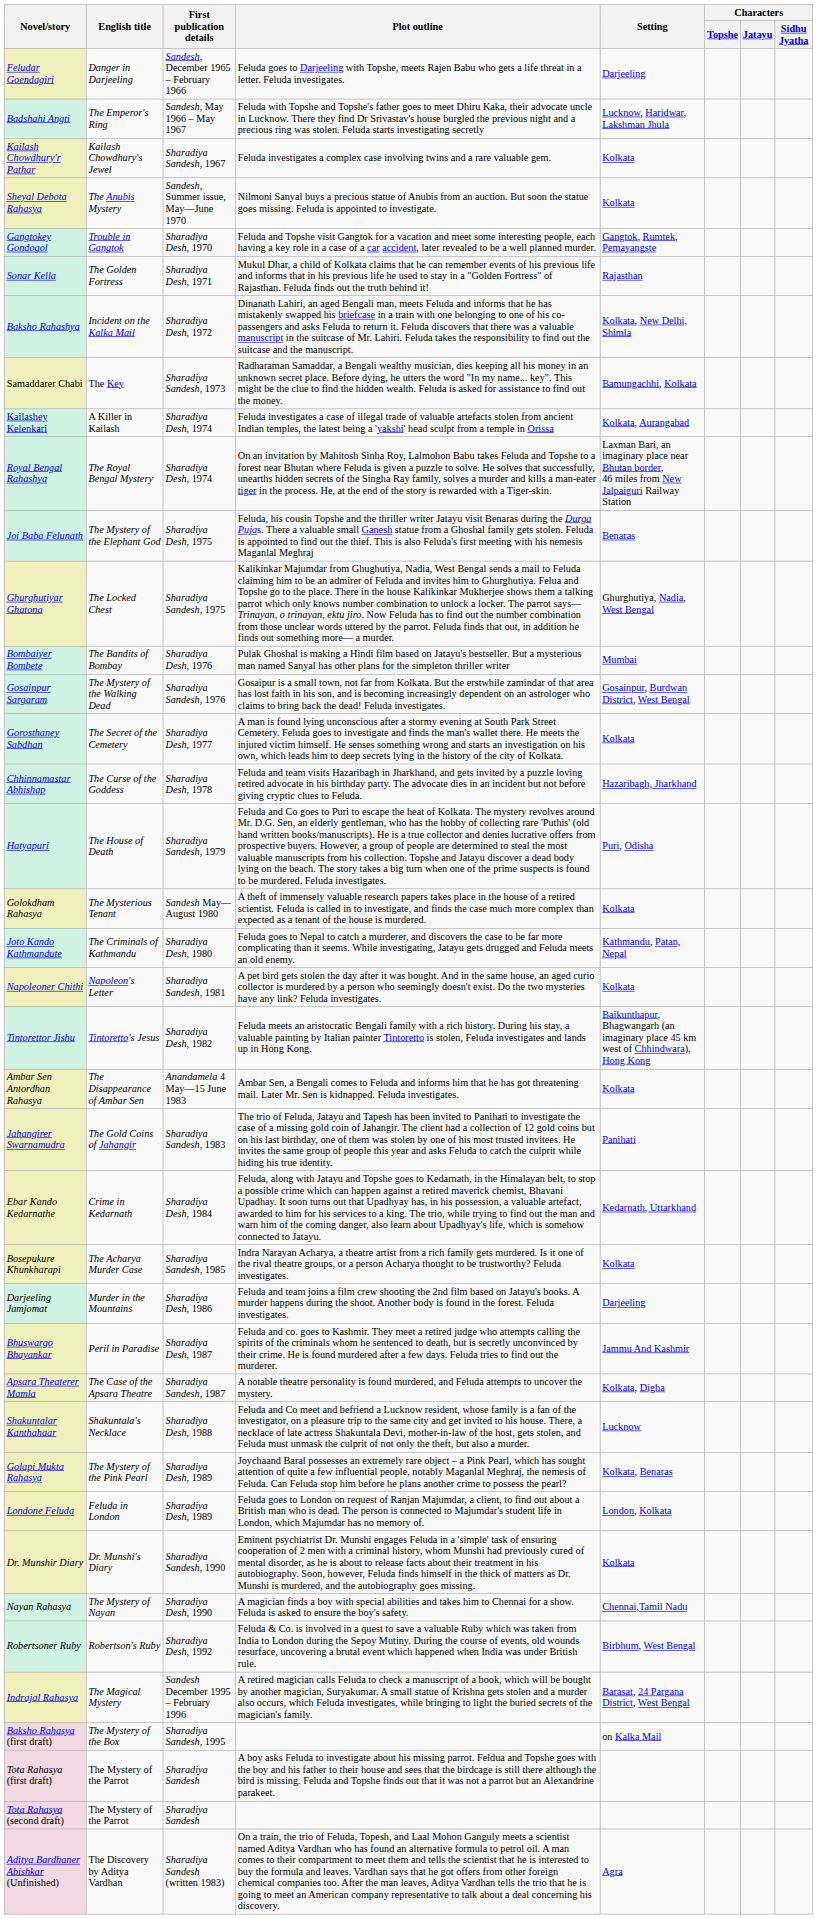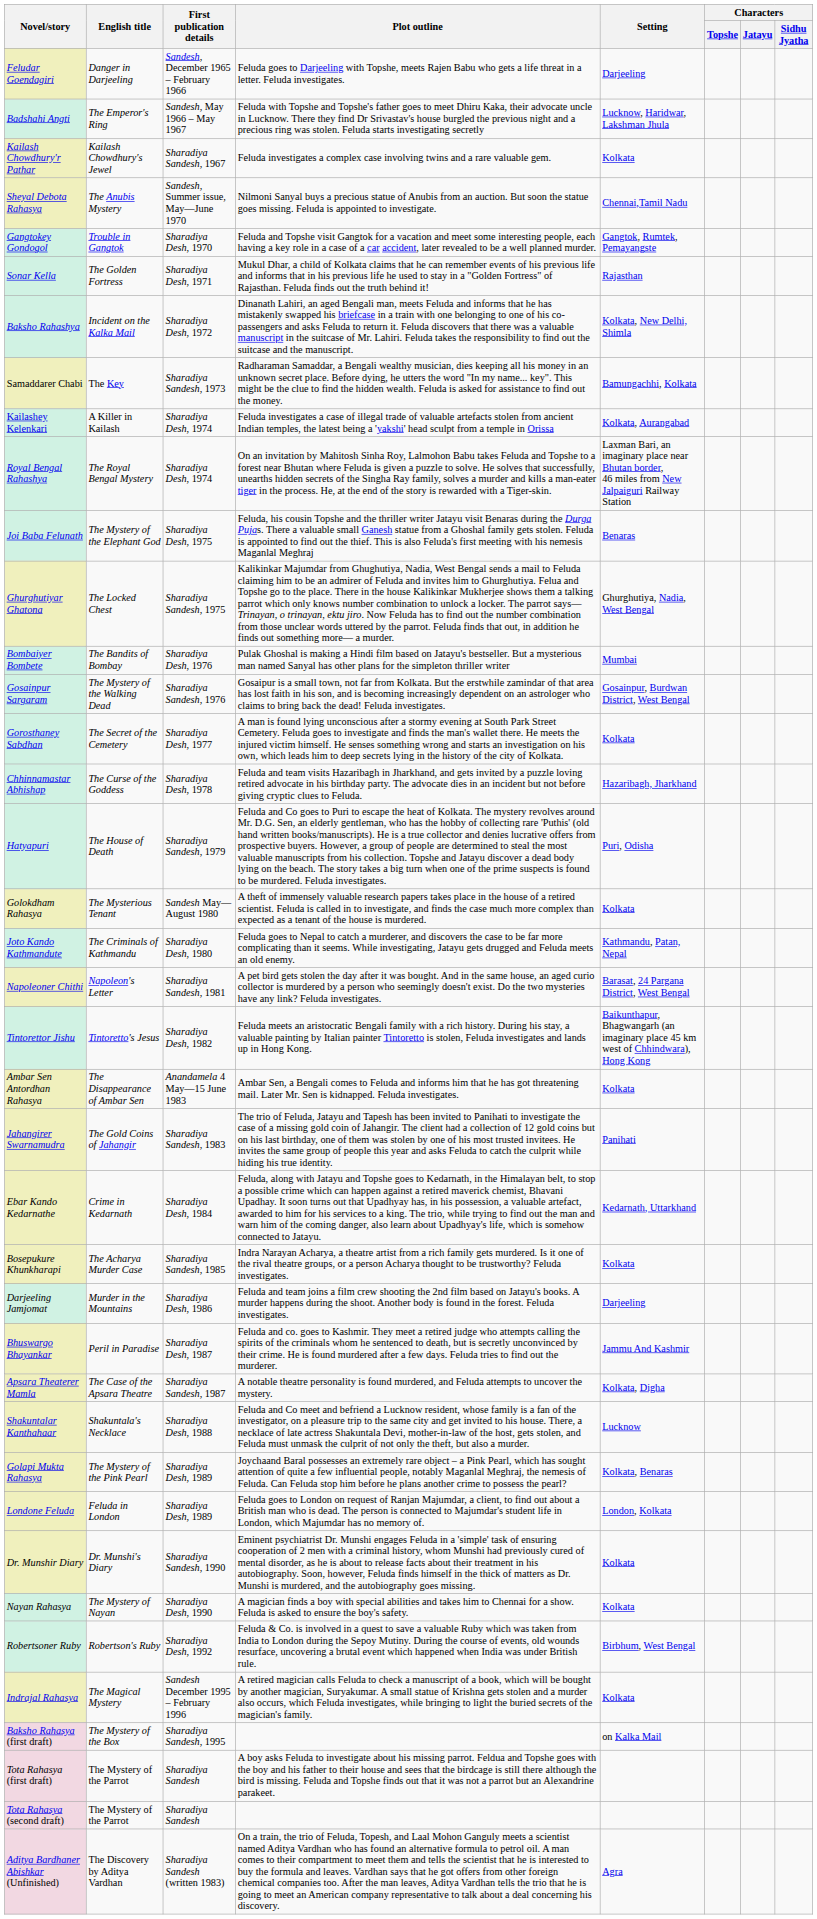 <table class="wikitable sortable" style="width: 100%;">
 <tr>
 <th rowspan="2">Novel/story</th>
 <th rowspan="2">English title</th>
 <th rowspan="2">First publication details</th>
 <th rowspan="2">Plot outline</th>
 <th rowspan="2">Setting</th>
 <th colspan="3">Characters</th>
 </tr>
 <tr>
 <th><a href='#'>Topshe</a></th>
 <th><a href='#'>Jatayu</a></th>
 <th><a href='#'>Sidhu Jyatha</a></th>
 </tr>
 <tr>
 <td style="background:#F0F0BD;"><em><a href='#'>Feludar Goendagiri</a></em></td>
 <td><em>Danger in Darjeeling</em></td>
 <td><em><a href='#'>Sandesh</a></em>, December 1965 – February 1966</td>
 <td>Feluda goes to <a href='#'>Darjeeling</a> with Topshe, meets Rajen Babu who gets a life threat in a letter. Feluda investigates.</td>
 <td><a href='#'>Darjeeling</a></td>
 <td></td>
 <td></td>
 <td></td>
 </tr>
 <tr>
 <td style="background:#D0F2E3;"><em><a href='#'>Badshahi Angti</a></em></td>
 <td><em>The Emperor's Ring</em></td>
 <td><em>Sandesh</em>, May 1966 – May 1967</td>
 <td>Feluda with Topshe and Topshe's father goes to meet Dhiru Kaka, their advocate uncle in Lucknow. There they find Dr Srivastav's house burgled the previous night and a precious ring was stolen. Feluda starts investigating secretly</td>
 <td><a href='#'>Lucknow</a>, <a href='#'>Haridwar</a>, <a href='#'>Lakshman Jhula</a></td>
 <td></td>
 <td></td>
 <td></td>
 </tr>
 <tr>
 <td style="background:#F0F0BD;"><em><a href='#'>Kailash Chowdhury'r Pathar</a></em></td>
 <td><em>Kailash Chowdhury's Jewel</em></td>
 <td><em>Sharadiya Sandesh</em>, 1967</td>
 <td>Feluda investigates a complex case involving twins and a rare valuable gem.</td>
 <td><a href='#'>Kolkata</a></td>
 <td></td>
 <td></td>
 <td></td>
 </tr>
 <tr>
 <td style="background:#F0F0BD;"><em><a href='#'>Sheyal Debota Rahasya</a></em></td>
 <td><em>The <a href='#'>Anubis</a> Mystery</em></td>
 <td><em>Sandesh</em>, Summer issue, May—June 1970</td>
 <td>Nilmoni Sanyal buys a precious statue of Anubis from an auction. But soon the statue goes missing. Feluda is appointed to investigate.</td>
-<td><a href='#'>Kolkata</a></td>
+<td><a href='#'>Chennai,Tamil Nadu</a></td>
 <td></td>
 <td></td>
 <td></td>
 </tr>
 <tr>
 <td style="background:#D0F2E3;"><em><a href='#'>Gangtokey Gondogol</a></em></td>
 <td><em><a href='#'>Trouble in Gangtok</a></em></td>
 <td><em>Sharadiya Desh</em>, 1970</td>
 <td>Feluda and Topshe visit Gangtok for a vacation and meet some interesting people, each having a key role in a case of a <a href='#'>car</a> <a href='#'>accident</a>, later revealed to be a well planned murder.</td>
 <td><a href='#'>Gangtok</a>, <a href='#'>Rumtek</a>, <a href='#'>Pemayangste</a></td>
 <td></td>
 <td></td>
 <td></td>
 </tr>
 <tr>
 <td style="background:#D0F2E3;"><em><a href='#'>Sonar Kella</a></em></td>
 <td><em>The Golden Fortress</em></td>
 <td><em>Sharadiya Desh</em>, 1971</td>
 <td>Mukul Dhar, a child of Kolkata claims that he can remember events of his previous life and informs that in his previous life he used to stay in a "Golden Fortress" of Rajasthan. Feluda finds out the truth behind it!</td>
 <td><a href='#'>Rajasthan</a></td>
 <td></td>
 <td></td>
 <td></td>
 </tr>
 <tr>
 <td style="background:#D0F2E3;"><em><a href='#'>Baksho Rahashya</a></em></td>
 <td><em>Incident on the <a href='#'>Kalka Mail</a></em></td>
 <td><em>Sharadiya Desh</em>, 1972</td>
 <td>Dinanath Lahiri, an aged Bengali man, meets Feluda and informs that he has mistakenly swapped his <a href='#'>briefcase</a> in a train with one belonging to one of his co-passengers and asks Feluda to return it. Feluda discovers that there was a valuable <a href='#'>manuscript</a> in the suitcase of Mr. Lahiri. Feluda takes the responsibility to find out the suitcase and the manuscript.</td>
 <td><a href='#'>Kolkata</a>, <a href='#'>New Delhi, Shimla</a></td>
 <td></td>
 <td></td>
 <td></td>
 </tr>
 <tr>
 <td style="background:#F0F0BD;">Samaddarer Chabi</td>
 <td>The <a href='#'>Key</a></td>
 <td><em>Sharadiya Sandesh</em>, 1973</td>
 <td>Radharaman Samaddar, a Bengali wealthy musician, dies keeping all his money in an unknown secret place. Before dying, he utters the word "In my name... key". This might be the clue to find the hidden wealth. Feluda is asked for assistance to find out the money.</td>
 <td><a href='#'>Bamungachhi</a>, <a href='#'>Kolkata</a></td>
 <td></td>
 <td></td>
 <td></td>
 </tr>
 <tr>
 <td style="background:#D0F2E3;"><a href='#'>Kailashey Kelenkari</a></td>
 <td>A Killer in Kailash</td>
 <td><em>Sharadiya Desh</em>, 1974</td>
 <td>Feluda investigates a case of illegal trade of valuable artefacts stolen from ancient Indian temples, the latest being a '<a href='#'>yakshi</a>' head sculpt from a temple in <a href='#'>Orissa</a></td>
 <td><a href='#'>Kolkata</a>, <a href='#'>Aurangabad</a></td>
 <td></td>
 <td></td>
 <td></td>
 </tr>
 <tr>
 <td style="background:#D0F2E3;"><em><a href='#'>Royal Bengal Rahashya</a></em></td>
 <td><em>The Royal Bengal Mystery</em></td>
 <td><em>Sharadiya Desh</em>, 1974</td>
 <td>On an invitation by Mahitosh Sinha Roy, Lalmohon Babu takes Feluda and Topshe to a forest near Bhutan where Feluda is given a puzzle to solve. He solves that successfully, unearths hidden secrets of the Singha Ray family, solves a murder and kills a man-eater <a href='#'>tiger</a> in the process. He, at the end of the story is rewarded with a Tiger-skin.</td>
 <td>Laxman Bari, an imaginary place near <a href='#'>Bhutan border</a>,<br>46 miles from <a href='#'>New Jalpaiguri</a> Railway Station</td>
 <td></td>
 <td></td>
 <td></td>
 </tr>
 <tr>
 <td style="background:#D0F2E3;"><em><a href='#'>Joi Baba Felunath</a></em></td>
 <td><em>The Mystery of the Elephant God</em></td>
 <td><em>Sharadiya Desh</em>, 1975</td>
 <td>Feluda, his cousin Topshe and the thriller writer Jatayu visit Benaras during the <em><a href='#'>Durga Puja</a></em>s. There a valuable small <a href='#'>Ganesh</a> statue from a Ghoshal family gets stolen. Feluda is appointed to find out the thief. This is also Feluda's first meeting with his nemesis Maganlal Meghraj</td>
 <td><a href='#'>Benaras</a></td>
 <td></td>
 <td></td>
 <td></td>
 </tr>
 <tr>
 <td style="background:#F0F0BD;"><em><a href='#'>Ghurghutiyar Ghatona</a></em></td>
 <td><em>The Locked Chest</em></td>
 <td><em>Sharadiya Sandesh</em>, 1975</td>
 <td>Kalikinkar Majumdar from Ghughutiya, Nadia, West Bengal sends a mail to Feluda claiming him to be an admirer of Feluda and invites him to Ghurghutiya. Felua and Topshe go to the place. There in the house Kalikinkar Mukherjee shows them a talking parrot which only knows number combination to unlock a locker. The parrot says— <em>Trinayan, o trinayan, ektu jiro</em>. Now Feluda has to find out the number combination from those unclear words uttered by the parrot. Feluda finds that out, in addition he finds out something more— a murder.</td>
 <td>Ghurghutiya, <a href='#'>Nadia</a>, <a href='#'>West Bengal</a></td>
 <td></td>
 <td></td>
 <td></td>
 </tr>
 <tr>
 <td style="background:#D0F2E3;"><em><a href='#'>Bombaiyer Bombete</a></em></td>
 <td><em>The Bandits of Bombay</em></td>
 <td><em>Sharadiya Desh</em>, 1976</td>
 <td>Pulak Ghoshal is making a Hindi film based on Jatayu's bestseller. But a mysterious man named Sanyal has other plans for the simpleton thriller writer</td>
 <td><a href='#'>Mumbai</a></td>
 <td></td>
 <td></td>
 <td></td>
 </tr>
 <tr>
 <td style="background:#D0F2E3;"><em><a href='#'>Gosainpur Sargaram</a></em></td>
 <td><em>The Mystery of the Walking Dead</em></td>
 <td><em>Sharadiya Sandesh</em>, 1976</td>
 <td>Gosaipur is a small town, not far from Kolkata. But the erstwhile zamindar of that area has lost faith in his son, and is becoming increasingly dependent on an astrologer who claims to bring back the dead! Feluda investigates.</td>
 <td><a href='#'>Gosainpur</a>, <a href='#'>Burdwan District</a>, <a href='#'>West Bengal</a></td>
 <td></td>
 <td></td>
 <td></td>
 </tr>
 <tr>
 <td style="background:#D0F2E3;"><em><a href='#'>Gorosthaney Sabdhan</a></em></td>
 <td><em>The Secret of the Cemetery</em></td>
 <td><em>Sharadiya Desh</em>, 1977</td>
 <td>A man is found lying unconscious after a stormy evening at South Park Street Cemetery. Feluda goes to investigate and finds the man's wallet there. He meets the injured victim himself. He senses something wrong and starts an investigation on his own, which leads him to deep secrets lying in the history of the city of Kolkata.</td>
 <td><a href='#'>Kolkata</a></td>
 <td></td>
 <td></td>
 <td></td>
 </tr>
 <tr>
 <td style="background:#D0F2E3;"><em><a href='#'>Chhinnamastar Abhishap</a></em></td>
 <td><em>The Curse of the Goddess</em></td>
 <td><em>Sharadiya Desh</em>, 1978</td>
 <td>Feluda and team visits Hazaribagh in Jharkhand, and gets invited by a puzzle loving retired advocate in his birthday party. The advocate dies in an incident but not before giving cryptic clues to Feluda.</td>
 <td><a href='#'>Hazaribagh, Jharkhand</a></td>
 <td></td>
 <td></td>
 <td></td>
 </tr>
 <tr>
 <td style="background:#D0F2E3;"><em><a href='#'>Hatyapuri</a></em></td>
 <td><em>The House of Death</em></td>
 <td><em>Sharadiya Sandesh</em>, 1979</td>
 <td>Feluda and Co goes to Puri to escape the heat of Kolkata. The mystery revolves around Mr. D.G. Sen, an elderly gentleman, who has the hobby of collecting rare 'Puthis' (old hand written books/manuscripts). He is a true collector and denies lucrative offers from prospective buyers. However, a group of people are determined to steal the most valuable manuscripts from his collection. Topshe and Jatayu discover a dead body lying on the beach. The story takes a big turn when one of the prime suspects is found to be murdered. Feluda investigates.</td>
 <td><a href='#'>Puri</a>, <a href='#'>Odisha</a></td>
 <td></td>
 <td></td>
 <td></td>
 </tr>
 <tr>
 <td style="background:#F0F0BD;"><em>Golokdham Rahasya</em></td>
 <td><em>The Mysterious Tenant</em></td>
 <td><em>Sandesh</em> May—August 1980</td>
 <td>A theft of immensely valuable research papers takes place in the house of a retired scientist. Feluda is called in to investigate, and finds the case much more complex than expected as a tenant of the house is murdered.</td>
 <td><a href='#'>Kolkata</a></td>
 <td></td>
 <td></td>
 <td></td>
 </tr>
 <tr>
 <td style="background:#D0F2E3;"><em><a href='#'>Joto Kando Kathmandute</a></em></td>
 <td><em>The Criminals of Kathmandu</em></td>
 <td><em>Sharadiya Desh</em>, 1980</td>
 <td>Feluda goes to Nepal to catch a murderer, and discovers the case to be far more complicating than it seems. While investigating, Jatayu gets drugged and Feluda meets an old enemy.</td>
 <td><a href='#'>Kathmandu</a>, <a href='#'>Patan, Nepal</a></td>
 <td></td>
 <td></td>
 <td></td>
 </tr>
 <tr>
 <td style="background:#F0F0BD;"><em><a href='#'>Napoleoner Chithi</a></em></td>
 <td><em><a href='#'>Napoleon</a>'s Letter</em></td>
 <td><em>Sharadiya Sandesh</em>, 1981</td>
 <td>A pet bird gets stolen the day after it was bought. And in the same house, an aged curio collector is murdered by a person who seemingly doesn't exist. Do the two mysteries have any link? Feluda investigates.</td>
-<td><a href='#'>Kolkata</a></td>
+<td><a href='#'>Barasat</a>, <a href='#'>24 Pargana District</a>, <a href='#'>West Bengal</a></td>
 <td></td>
 <td></td>
 <td></td>
 </tr>
 <tr>
 <td style="background:#D0F2E3;"><em><a href='#'>Tintorettor Jishu</a></em></td>
 <td><em><a href='#'>Tintoretto</a>'s Jesus</em></td>
 <td><em>Sharadiya Desh</em>, 1982</td>
 <td>Feluda meets an aristocratic Bengali family with a rich history. During his stay, a valuable painting by Italian painter <a href='#'>Tintoretto</a> is stolen, Feluda investigates and lands up in Hong Kong.</td>
 <td><a href='#'>Baikunthapur</a>, Bhagwangarh (an imaginary place 45 km west of <a href='#'>Chhindwara</a>), <a href='#'>Hong Kong</a></td>
 <td></td>
 <td></td>
 <td></td>
 </tr>
 <tr>
 <td style="background:#F0F0BD;"><em>Ambar Sen Antordhan Rahasya</em></td>
 <td><em>The Disappearance of Ambar Sen</em></td>
 <td><em>Anandamela</em> 4 May—15 June 1983</td>
 <td>Ambar Sen, a Bengali comes to Feluda and informs him that he has got threatening mail. Later Mr. Sen is kidnapped. Feluda investigates.</td>
 <td><a href='#'>Kolkata</a></td>
 <td></td>
 <td></td>
 <td></td>
 </tr>
 <tr>
 <td style="background:#F0F0BD;"><em><a href='#'>Jahangirer Swarnamudra</a></em></td>
 <td><em>The Gold Coins of <a href='#'>Jahangir</a></em></td>
 <td><em>Sharadiya Sandesh</em>, 1983</td>
 <td>The trio of Feluda, Jatayu and Tapesh has been invited to Panihati to investigate the case of a missing gold coin of Jahangir. The client had a collection of 12 gold coins but on his last birthday, one of them was stolen by one of his most trusted invitees. He invites the same group of people this year and asks Feluda to catch the culprit while hiding his true identity.</td>
 <td><a href='#'>Panihati</a></td>
 <td></td>
 <td></td>
 <td></td>
 </tr>
 <tr>
 <td style="background:#F0F0BD;"><em>Ebar Kando Kedarnathe</em></td>
 <td><em>Crime in Kedarnath</em></td>
 <td><em>Sharadiya Desh</em>, 1984</td>
 <td>Feluda, along with Jatayu and Topshe goes to Kedarnath, in the Himalayan belt, to stop a possible crime which can happen against a retired maverick chemist, Bhavani Upadhay. It soon turns out that Upadhyay has, in his possession, a valuable artefact, awarded to him for his services to a king. The trio, while trying to find out the man and warn him of the coming danger, also learn about Upadhyay's life, which is somehow connected to Jatayu.</td>
 <td><a href='#'>Kedarnath, Uttarkhand</a></td>
 <td></td>
 <td></td>
 <td></td>
 </tr>
 <tr>
 <td style="background:#F0F0BD;"><em>Bosepukure Khunkharapi</em></td>
 <td><em>The Acharya Murder Case</em></td>
 <td><em>Sharadiya Sandesh</em>, 1985</td>
 <td>Indra Narayan Acharya, a theatre artist from a rich family gets murdered. Is it one of the rival theatre groups, or a person Acharya thought to be trustworthy? Feluda investigates.</td>
 <td><a href='#'>Kolkata</a></td>
 <td></td>
 <td></td>
 <td></td>
 </tr>
 <tr>
 <td style="background:#D0F2E3;"><em>Darjeeling Jamjomat</em></td>
 <td><em>Murder in the Mountains</em></td>
 <td><em>Sharadiya Desh</em>, 1986</td>
 <td>Feluda and team joins a film crew shooting the 2nd film based on Jatayu's books. A murder happens during the shoot. Another body is found in the forest. Feluda investigates.</td>
 <td><a href='#'>Darjeeling</a></td>
 <td></td>
 <td></td>
 <td></td>
 </tr>
 <tr>
 <td style="background:#F0F0BD;"><em><a href='#'>Bhuswargo Bhayankar</a></em></td>
 <td><em>Peril in Paradise</em></td>
 <td><em>Sharadiya Desh</em>, 1987</td>
 <td>Feluda and co. goes to Kashmir. They meet a retired judge who attempts calling the spirits of the criminals whom he sentenced to death, but is secretly unconvinced by their crime. He is found murdered after a few days. Feluda tries to find out the murderer.</td>
 <td><a href='#'>Jammu And Kashmir</a></td>
 <td></td>
 <td></td>
 <td></td>
 </tr>
 <tr>
 <td style="background:#F0F0BD;"><em><a href='#'>Apsara Theaterer Mamla</a></em></td>
 <td><em>The Case of the Apsara Theatre</em></td>
 <td><em>Sharadiya Sandesh</em>, 1987</td>
 <td>A notable theatre personality is found murdered, and Feluda attempts to uncover the mystery.</td>
 <td><a href='#'>Kolkata</a>, <a href='#'>Digha</a></td>
 <td></td>
 <td></td>
 <td></td>
 </tr>
 <tr>
 <td style="background:#F0F0BD;"><em><a href='#'>Shakuntalar Kanthahaar</a></em></td>
 <td><em>Shakuntala's Necklace</em></td>
 <td><em>Sharadiya Desh</em>, 1988</td>
 <td>Feluda and Co meet and befriend a Lucknow resident, whose family is a fan of the investigator, on a pleasure trip to the same city and get invited to his house. There, a necklace of late actress Shakuntala Devi, mother-in-law of the host, gets stolen, and Feluda must unmask the culprit of not only the theft, but also a murder.</td>
 <td><a href='#'>Lucknow</a></td>
 <td></td>
 <td></td>
 <td></td>
 </tr>
 <tr>
 <td style="background:#F0F0BD;"><em><a href='#'>Golapi Mukta Rahasya</a></em></td>
 <td><em>The Mystery of the Pink Pearl</em></td>
 <td><em>Sharadiya Desh</em>, 1989</td>
 <td>Joychaand Baral possesses an extremely rare object – a Pink Pearl, which has sought attention of quite a few influential people, notably Maganlal Meghraj, the nemesis of Feluda. Can Feluda stop him before he plans another crime to possess the pearl?</td>
 <td><a href='#'>Kolkata</a>, <a href='#'>Benaras</a></td>
 <td></td>
 <td></td>
 <td></td>
 </tr>
 <tr>
 <td style="background:#F0F0BD;"><em><a href='#'>Londone Feluda</a></em></td>
 <td><em>Feluda in London</em></td>
 <td><em>Sharadiya Desh</em>, 1989</td>
 <td>Feluda goes to London on request of Ranjan Majumdar, a client, to find out about a British man who is dead. The person is connected to Majumdar's student life in London, which Majumdar has no memory of.</td>
 <td><a href='#'>London</a>, <a href='#'>Kolkata</a></td>
 <td></td>
 <td></td>
 <td></td>
 </tr>
 <tr>
 <td style="background:#F0F0BD;"><em>Dr. Munshir Diary</em></td>
 <td><em>Dr. Munshi's Diary</em></td>
 <td><em>Sharadiya Sandesh</em>, 1990</td>
 <td>Eminent psychiatrist Dr. Munshi engages Feluda in a 'simple' task of ensuring cooperation of 2 men with a criminal history, whom Munshi had previously cured of mental disorder, as he is about to release facts about their treatment in his autobiography. Soon, however, Feluda finds himself in the thick of matters as Dr. Munshi is murdered, and the autobiography goes missing.</td>
 <td><a href='#'>Kolkata</a></td>
 <td></td>
 <td></td>
 <td></td>
 </tr>
 <tr>
 <td style="background:#D0F2E3;"><em>Nayan Rahasya</em></td>
 <td><em>The Mystery of Nayan</em></td>
 <td><em>Sharadiya Desh</em>, 1990</td>
 <td>A magician finds a boy with special abilities and takes him to Chennai for a show. Feluda is asked to ensure the boy's safety.</td>
-<td><a href='#'>Chennai,Tamil Nadu</a></td>
+<td><a href='#'>Kolkata</a></td>
 <td></td>
 <td></td>
 <td></td>
 </tr>
 <tr>
 <td style="background:#D0F2E3;"><em>Robertsoner Ruby</em></td>
 <td><em>Robertson's Ruby</em></td>
 <td><em>Sharadiya Desh</em>, 1992</td>
 <td>Feluda & Co. is involved in a quest to save a valuable Ruby which was taken from India to London during the Sepoy Mutiny. During the course of events, old wounds resurface, uncovering a brutal event which happened when India was under British rule.</td>
 <td><a href='#'>Birbhum</a>, <a href='#'>West Bengal</a></td>
 <td></td>
 <td></td>
 <td></td>
 </tr>
 <tr>
 <td style="background:#F0F0BD;"><em><a href='#'>Indrajal Rahasya</a></em></td>
 <td><em>The Magical Mystery</em></td>
 <td><em>Sandesh</em> December 1995 – February 1996</td>
 <td>A retired magician calls Feluda to check a manuscript of a book, which will be bought by another magician, Suryakumar. A small statue of Krishna gets stolen and a murder also occurs, which Feluda investigates, while bringing to light the buried secrets of the magician's family.</td>
-<td><a href='#'>Barasat</a>, <a href='#'>24 Pargana District</a>, <a href='#'>West Bengal</a></td>
+<td><a href='#'>Kolkata</a></td>
 <td></td>
 <td></td>
 <td></td>
 </tr>
 <tr>
 <td style="background:#F2D8E2;"><em><a href='#'>Baksho Rahasya</a></em><br>(first draft)</td>
 <td><em>The Mystery of the Box</em></td>
 <td><em>Sharadiya Sandesh</em>, 1995</td>
 <td></td>
 <td>on <a href='#'>Kalka Mail</a></td>
 <td></td>
 <td></td>
 <td></td>
 </tr>
 <tr ! colspan="9" align=center|Unfinished writings>
 <td style="background:#F2D8E2;"><em>Tota Rahasya</em><br>(first draft)</td>
 <td>The Mystery of the Parrot</td>
 <td><em>Sharadiya Sandesh</em></td>
 <td>A boy asks Feluda to investigate about his missing parrot. Feldua and Topshe goes with the boy and his father to their house and sees that the birdcage is still there although the bird is missing. Feluda and Topshe finds out that it was not a parrot but an Alexandrine parakeet.</td>
 <td></td>
 <td></td>
 <td></td>
 <td></td>
 </tr>
 <tr>
 <td style="background:#F2D8E2;"><em><a href='#'>Tota Rahasya</a></em><br>(second draft)</td>
 <td>The Mystery of the Parrot</td>
 <td><em>Sharadiya Sandesh</em></td>
 <td></td>
 <td></td>
 <td></td>
 <td></td>
 <td></td>
 </tr>
 <tr>
 <td style="background:#F2D8E2;"><em><a href='#'>Aditya Bardhaner Abishkar</a></em> (Unfinished)<br></td>
 <td>The Discovery by Aditya Vardhan</td>
 <td><em>Sharadiya Sandesh</em> (written 1983)</td>
 <td>On a train, the trio of Feluda, Topesh, and Laal Mohon Ganguly meets a scientist named Aditya Vardhan who has found an alternative formula to petrol oil. A man comes to their compartment to meet them and tells the scientist that he is interested to buy the formula and leaves. Vardhan says that he got offers from other foreign chemical companies too. After the man leaves, Aditya Vardhan tells the trio that he is going to meet an American company representative to talk about a deal concerning his discovery.</td>
 <td><a href='#'>Agra</a></td>
 <td></td>
 <td></td>
 <td></td>
 </tr>
 </table>
